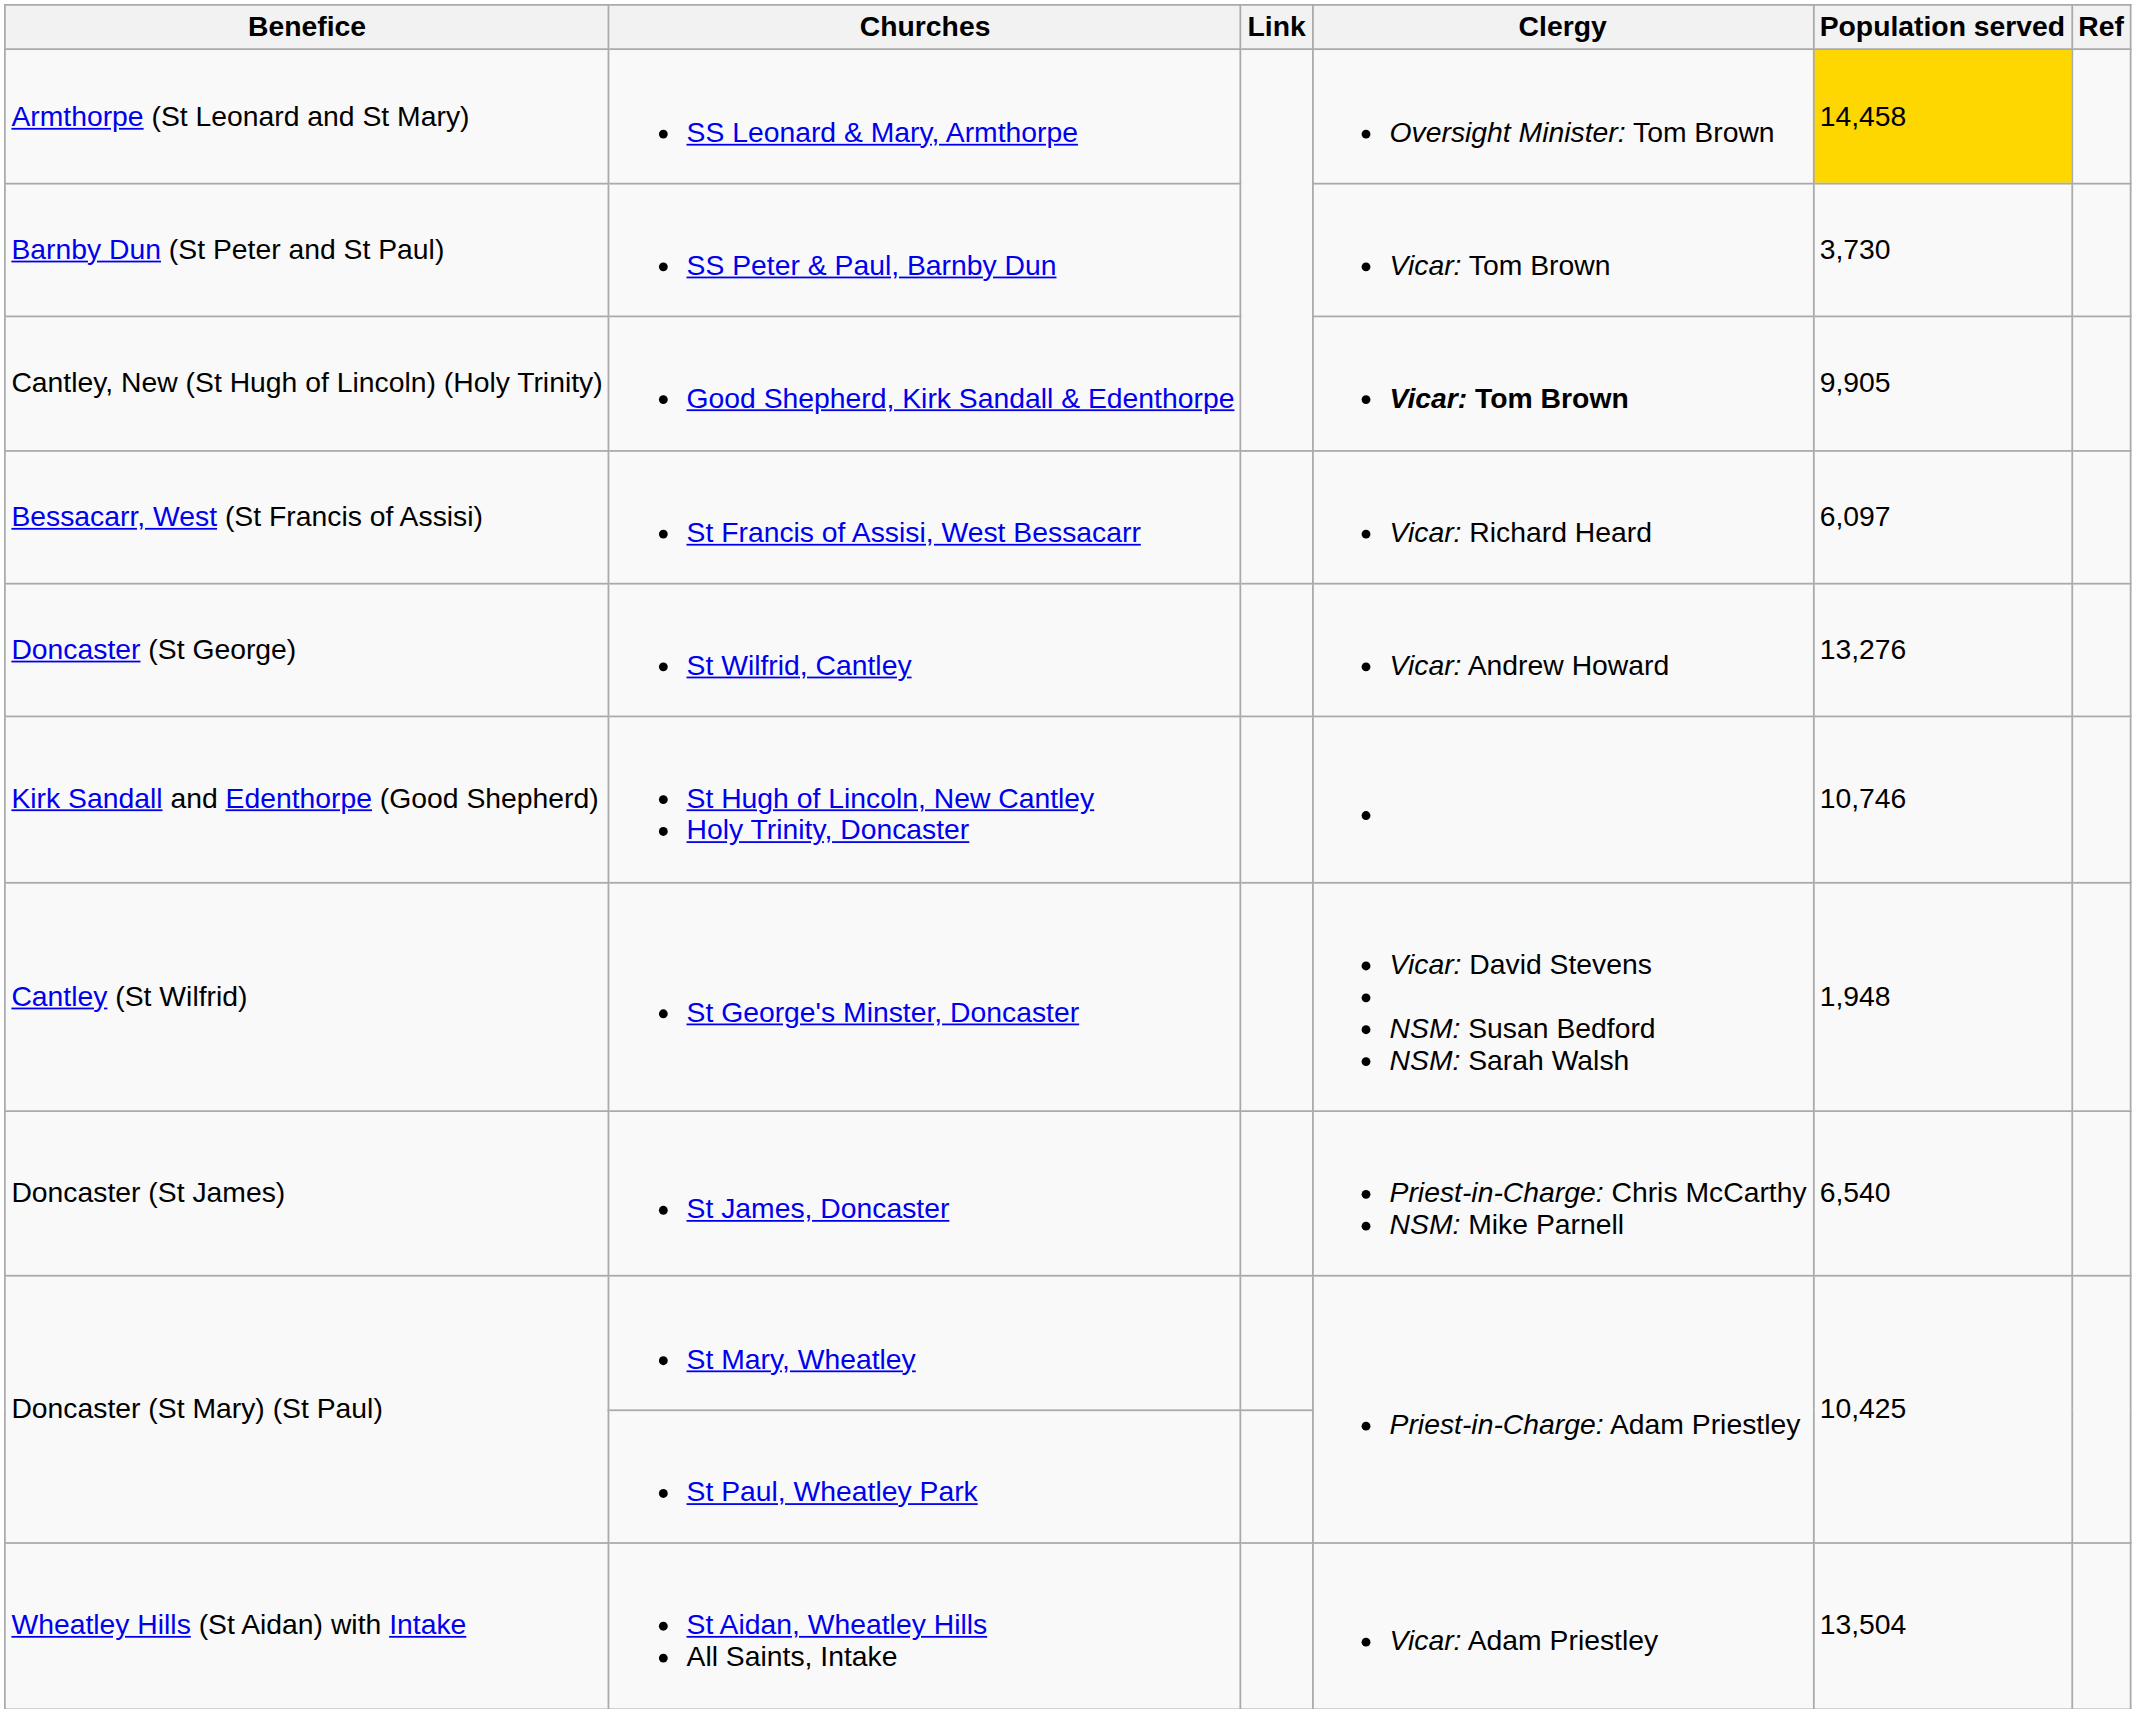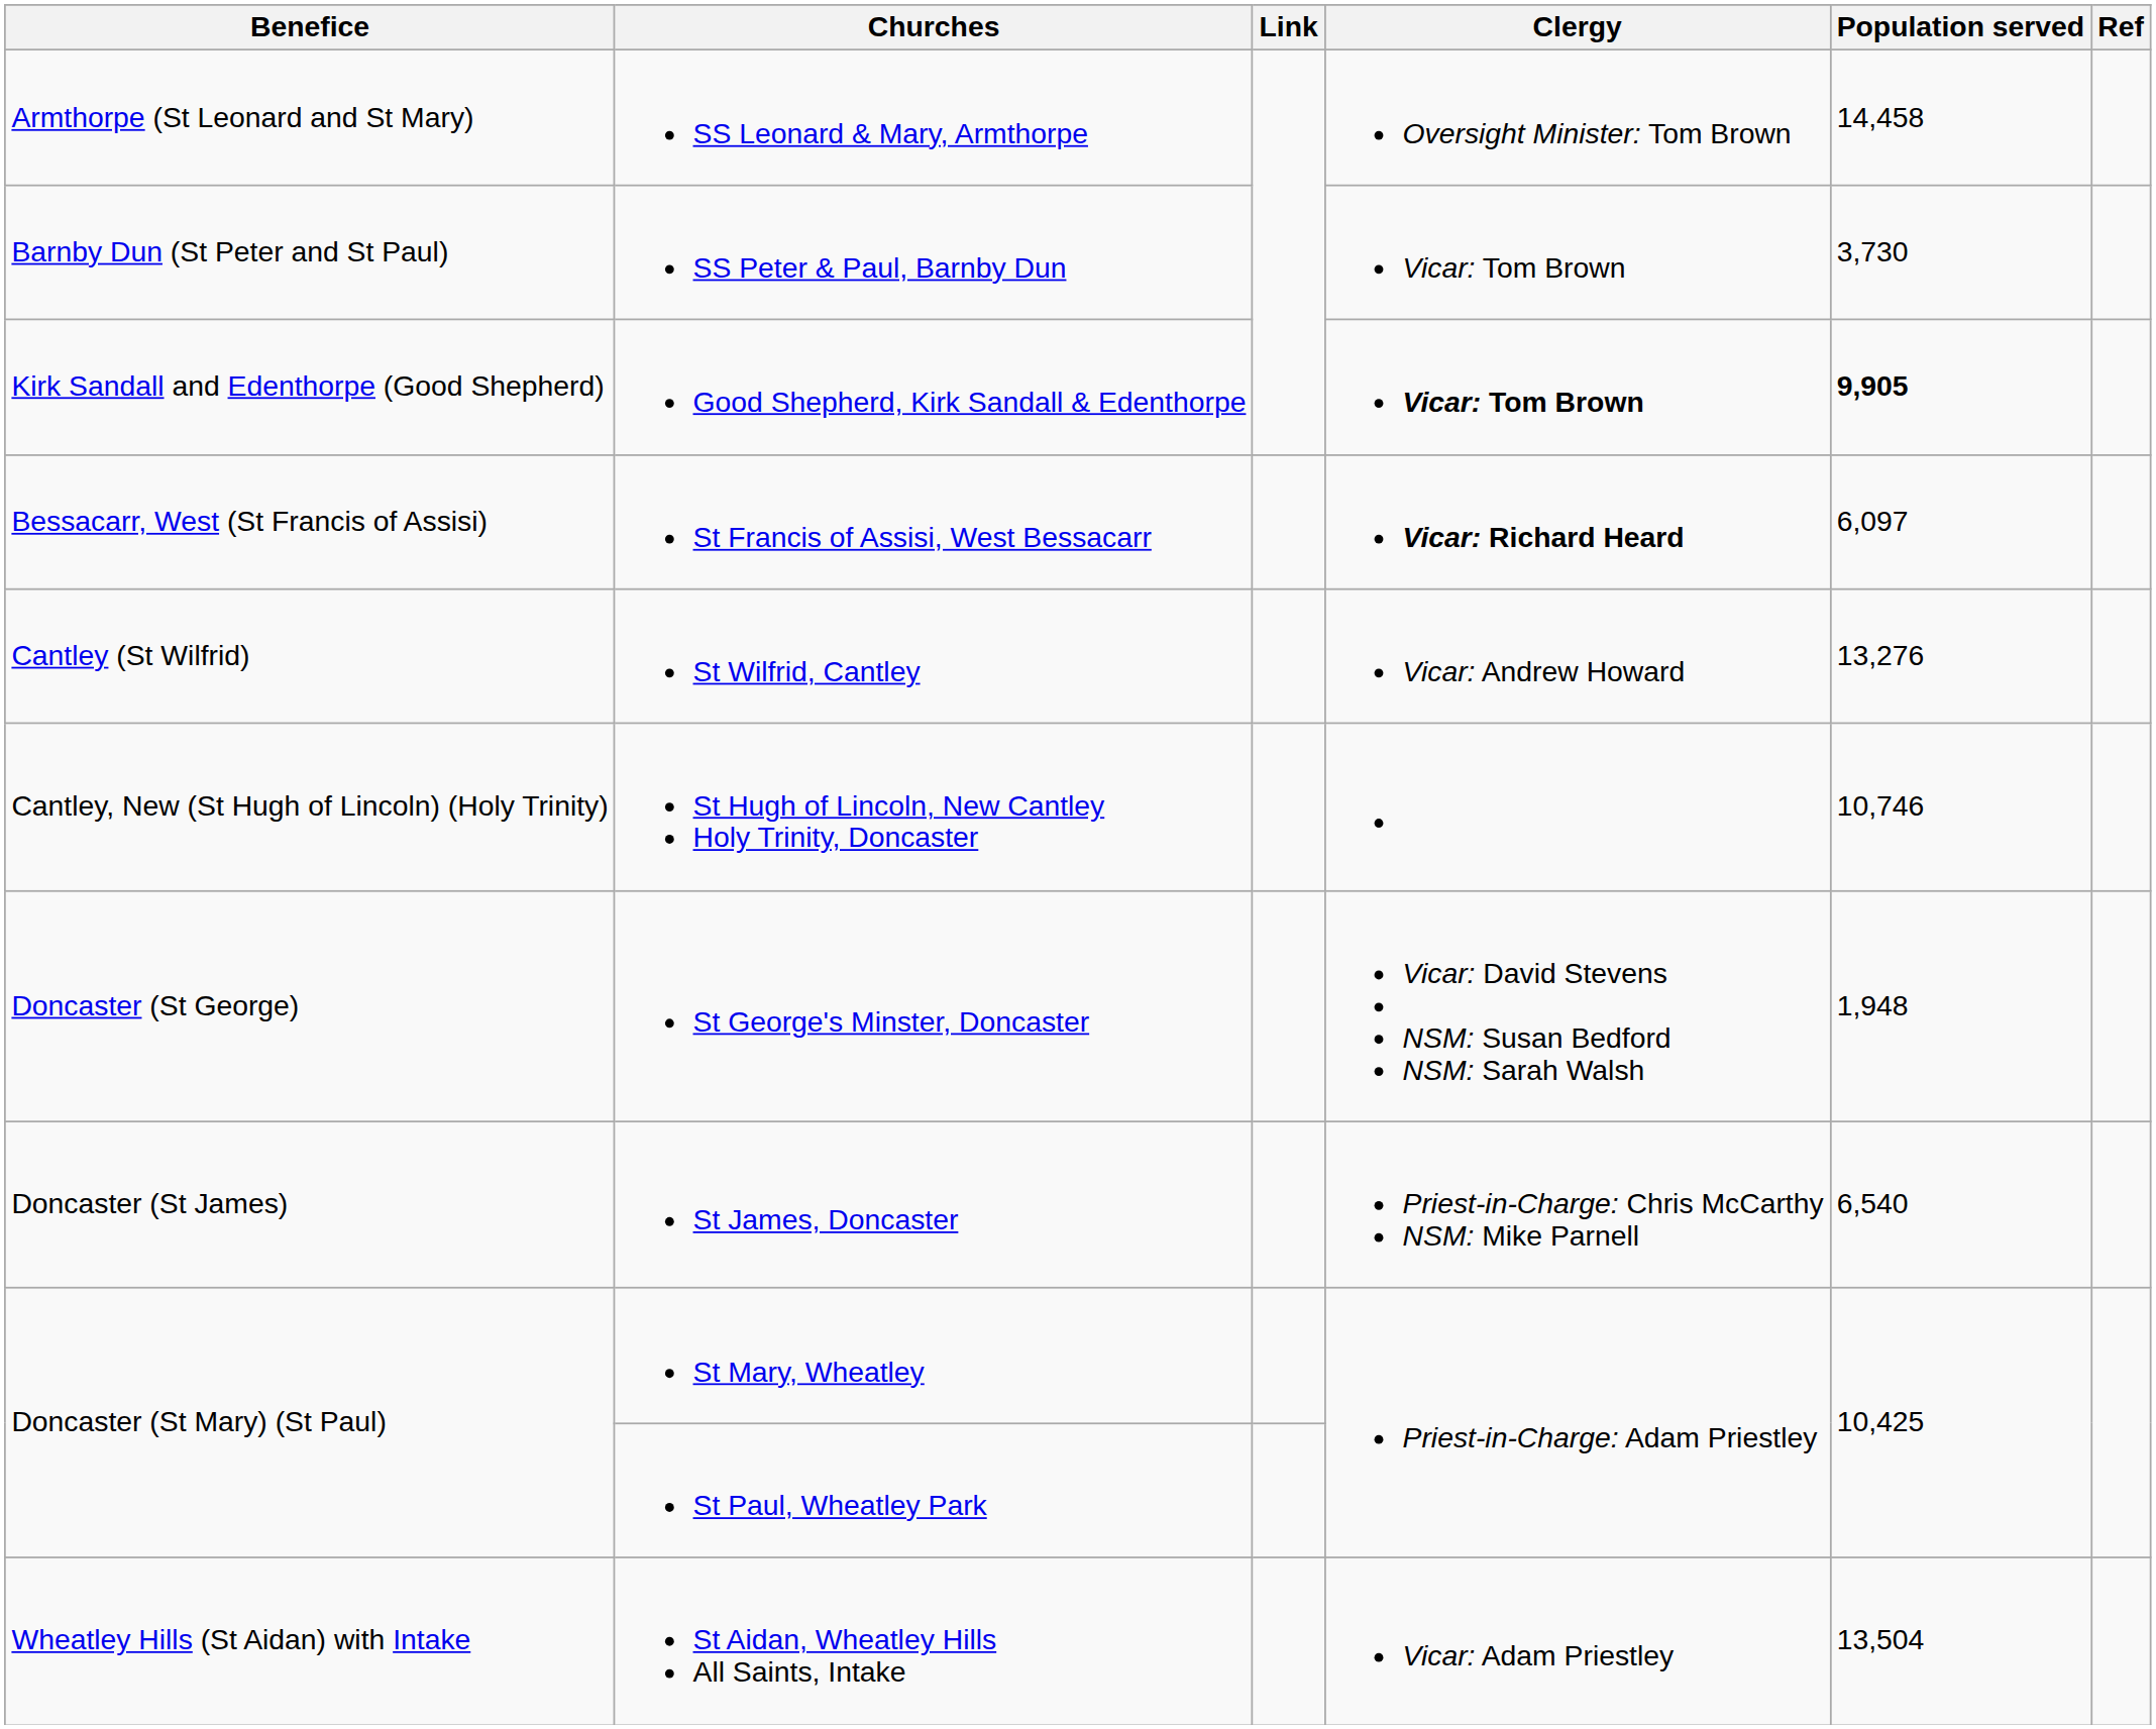 <table class="wikitable">
 <tr>
 <th>Benefice</th>
 <th>Churches</th>
 <th>Link</th>
 <th>Clergy</th>
 <th>Population served</th>
 <th>Ref</th>
 </tr>
 <tr>
 <td><a href='#'>Armthorpe</a> (St Leonard and St Mary)</td>
 <td><br><ul><li><a href='#'>SS Leonard & Mary, Armthorpe</a></li></ul></td>
 <td rowspan="3"></td>
 <td><br><ul><li><em>Oversight Minister:</em> Tom Brown</li></ul></td>
-<td style="background: gold;">14,458</td>
+<td>14,458</td>
 <td></td>
 </tr>
 <tr>
 <td><a href='#'>Barnby Dun</a> (St Peter and St Paul)</td>
 <td><br><ul><li><a href='#'>SS Peter & Paul, Barnby Dun</a></li></ul></td>
 <td><br><ul><li><em>Vicar:</em> Tom Brown</li></ul></td>
 <td>3,730</td>
 <td></td>
 </tr>
 <tr>
-<td>Cantley, New (St Hugh of Lincoln) (Holy Trinity)</td>
+<td><a href='#'>Kirk Sandall</a> and <a href='#'>Edenthorpe</a> (Good Shepherd)</td>
 <td><br><ul><li><a href='#'>Good Shepherd, Kirk Sandall & Edenthorpe</a></li></ul></td>
 <td><strong><br><ul><li><em>Vicar:</em> Tom Brown</li></ul></strong></td>
-<td>9,905</td>
+<td><strong>9,905</strong></td>
 <td></td>
 </tr>
 <tr>
 <td><a href='#'>Bessacarr, West</a> (St Francis of Assisi)</td>
 <td><br><ul><li><a href='#'>St Francis of Assisi, West Bessacarr</a></li></ul></td>
 <td></td>
-<td><br><ul><li><em>Vicar:</em> Richard Heard</li></ul></td>
+<td><strong><br><ul><li><em>Vicar:</em> Richard Heard</li></ul></strong></td>
 <td>6,097</td>
 <td></td>
 </tr>
 <tr>
-<td><a href='#'>Doncaster</a> (St George)</td>
+<td><a href='#'>Cantley</a> (St Wilfrid)</td>
 <td><br><ul><li><a href='#'>St Wilfrid, Cantley</a></li></ul></td>
 <td></td>
 <td><br><ul><li><em>Vicar:</em> Andrew Howard</li></ul></td>
 <td>13,276</td>
 <td></td>
 </tr>
 <tr>
-<td><a href='#'>Kirk Sandall</a> and <a href='#'>Edenthorpe</a> (Good Shepherd)</td>
+<td>Cantley, New (St Hugh of Lincoln) (Holy Trinity)</td>
 <td><br><ul><li><a href='#'>St Hugh of Lincoln, New Cantley</a></li><li><a href='#'>Holy Trinity, Doncaster</a></li></ul></td>
 <td></td>
 <td><br><ul><li></li></ul></td>
 <td>10,746</td>
 <td></td>
 </tr>
 <tr>
-<td><a href='#'>Cantley</a> (St Wilfrid)</td>
+<td><a href='#'>Doncaster</a> (St George)</td>
 <td><br><ul><li><a href='#'>St George's Minster, Doncaster</a></li></ul></td>
 <td></td>
 <td><br><ul><li><em>Vicar:</em> David Stevens</li><li></li><li><em>NSM:</em> Susan Bedford</li><li><em>NSM:</em> Sarah Walsh</li></ul></td>
 <td>1,948</td>
 <td></td>
 </tr>
 <tr>
 <td>Doncaster (St James)</td>
 <td><br><ul><li><a href='#'>St James, Doncaster</a></li></ul></td>
 <td></td>
 <td><br><ul><li><em>Priest-in-Charge:</em> Chris McCarthy</li><li><em>NSM:</em> Mike Parnell</li></ul></td>
 <td>6,540</td>
 <td></td>
 </tr>
 <tr>
 <td rowspan="2">Doncaster (St Mary) (St Paul)</td>
 <td><br><ul><li><a href='#'>St Mary, Wheatley</a></li></ul></td>
 <td></td>
 <td rowspan="2"><br><ul><li><em>Priest-in-Charge:</em> Adam Priestley</li></ul></td>
 <td rowspan="2">10,425</td>
 <td rowspan="2"></td>
 </tr>
 <tr>
 <td><br><ul><li><a href='#'>St Paul, Wheatley Park</a></li></ul></td>
 <td></td>
 </tr>
 <tr>
 <td><a href='#'>Wheatley Hills</a> (St Aidan) with <a href='#'>Intake</a></td>
 <td><br><ul><li><a href='#'>St Aidan, Wheatley Hills</a></li><li>All Saints, Intake</li></ul></td>
 <td></td>
 <td><br><ul><li><em>Vicar:</em> Adam Priestley</li></ul></td>
 <td>13,504</td>
 <td></td>
 </tr>
 </table>
